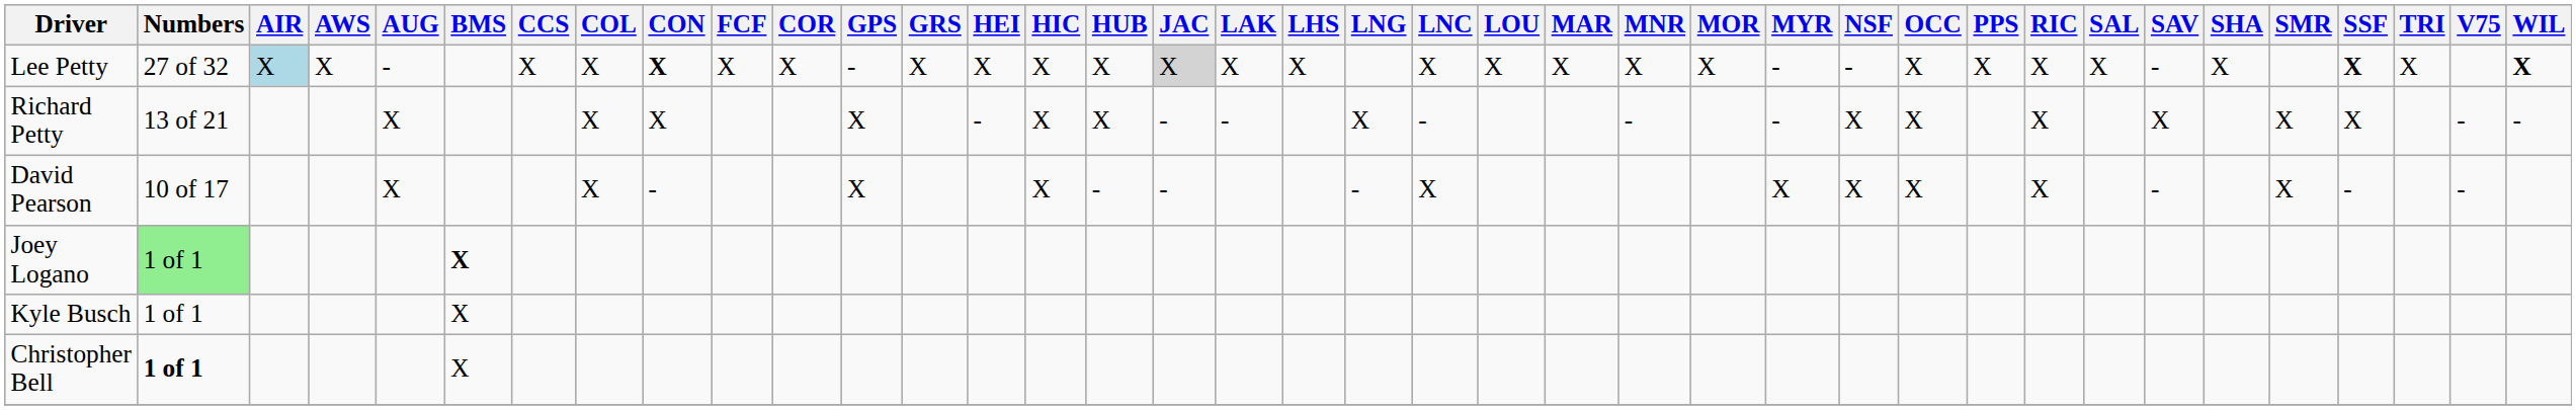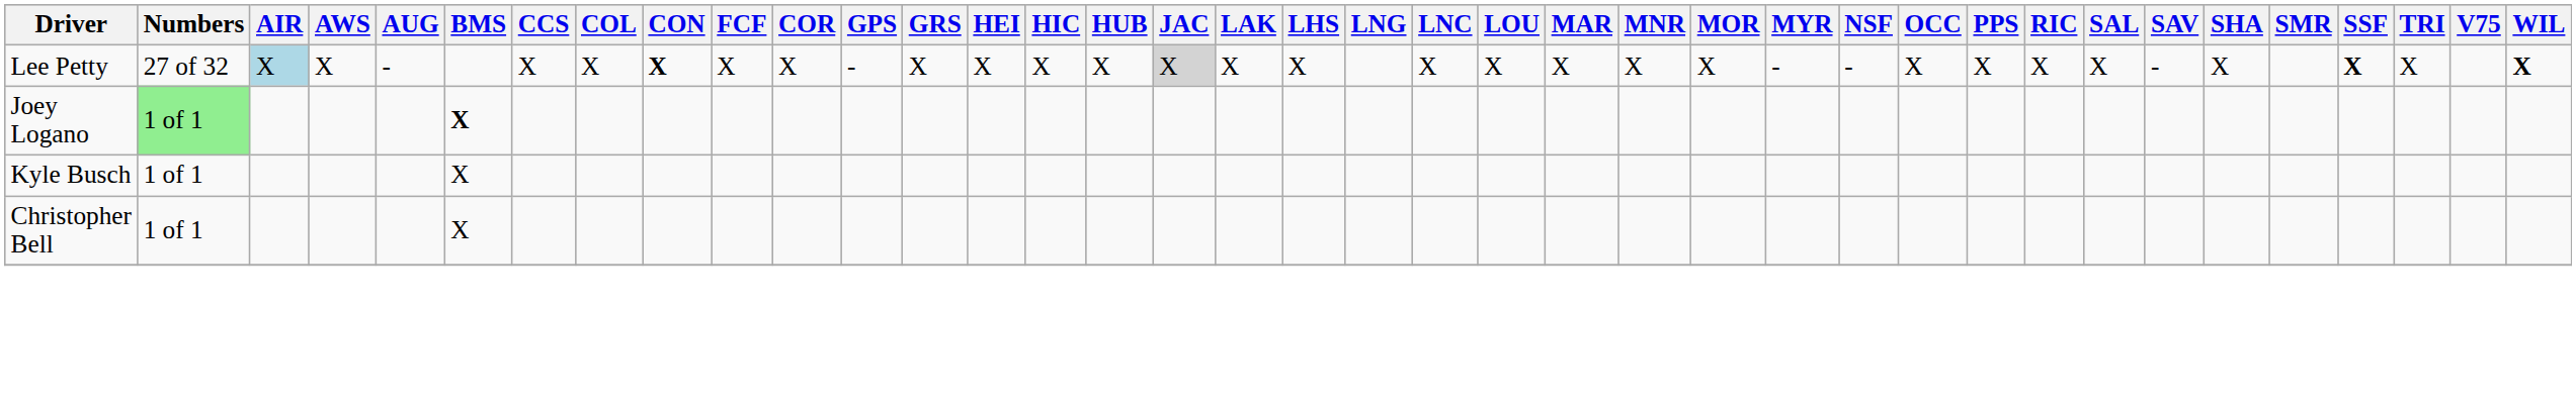 <table class="wikitable">
 <tr>
 <th>Driver</th>
 <th>Numbers</th>
 <th><a href='#'>AIR</a></th>
 <th><a href='#'>AWS</a></th>
 <th><a href='#'>AUG</a></th>
 <th><a href='#'>BMS</a></th>
 <th><a href='#'>CCS</a></th>
 <th><a href='#'>COL</a></th>
 <th><a href='#'>CON</a></th>
 <th><a href='#'>FCF</a></th>
 <th><a href='#'>COR</a></th>
 <th><a href='#'>GPS</a></th>
 <th><a href='#'>GRS</a></th>
 <th><a href='#'>HEI</a></th>
 <th><a href='#'>HIC</a></th>
 <th><a href='#'>HUB</a></th>
 <th><a href='#'>JAC</a></th>
 <th><a href='#'>LAK</a></th>
 <th><a href='#'>LHS</a></th>
 <th><a href='#'>LNG</a></th>
 <th><a href='#'>LNC</a></th>
 <th><a href='#'>LOU</a></th>
 <th><a href='#'>MAR</a></th>
 <th><a href='#'>MNR</a></th>
 <th><a href='#'>MOR</a></th>
 <th><a href='#'>MYR</a></th>
 <th><a href='#'>NSF</a></th>
 <th><a href='#'>OCC</a></th>
 <th><a href='#'>PPS</a></th>
 <th><a href='#'>RIC</a></th>
 <th><a href='#'>SAL</a></th>
 <th><a href='#'>SAV</a></th>
 <th><a href='#'>SHA</a></th>
 <th><a href='#'>SMR</a></th>
 <th><a href='#'>SSF</a></th>
 <th><a href='#'>TRI</a></th>
 <th><a href='#'>V75</a></th>
 <th><a href='#'>WIL</a></th>
 </tr>
 <tr>
 <td>Lee Petty</td>
 <td>27 of 32</td>
 <td style="background: lightblue;">X</td>
 <td>X</td>
 <td>-</td>
 <td></td>
 <td>X</td>
 <td>X</td>
 <td><strong>X</strong></td>
 <td>X</td>
 <td>X</td>
 <td>-</td>
 <td>X</td>
 <td>X</td>
 <td>X</td>
 <td>X</td>
 <td style="background: lightgrey;">X</td>
 <td>X</td>
 <td>X</td>
 <td></td>
 <td>X</td>
 <td>X</td>
 <td>X</td>
 <td>X</td>
 <td>X</td>
 <td>-</td>
 <td>-</td>
 <td>X</td>
 <td>X</td>
 <td>X</td>
 <td>X</td>
 <td>-</td>
 <td>X</td>
 <td></td>
 <td><strong>X</strong></td>
 <td>X</td>
 <td></td>
 <td><strong>X</strong></td>
-</tr>
-<tr>
-<td>Richard Petty</td>
-<td>13 of 21</td>
-<td></td>
-<td></td>
-<td>X</td>
-<td></td>
-<td></td>
-<td>X</td>
-<td>X</td>
-<td></td>
-<td></td>
-<td>X</td>
-<td></td>
-<td>-</td>
-<td>X</td>
-<td>X</td>
-<td>-</td>
-<td>-</td>
-<td></td>
-<td>X</td>
-<td>-</td>
-<td></td>
-<td></td>
-<td>-</td>
-<td></td>
-<td>-</td>
-<td>X</td>
-<td>X</td>
-<td></td>
-<td>X</td>
-<td></td>
-<td>X</td>
-<td></td>
-<td>X</td>
-<td>X</td>
-<td></td>
-<td>-</td>
-<td>-</td>
-</tr>
-<tr>
-<td>David Pearson</td>
-<td>10 of 17</td>
-<td></td>
-<td></td>
-<td>X</td>
-<td></td>
-<td></td>
-<td>X</td>
-<td>-</td>
-<td></td>
-<td></td>
-<td>X</td>
-<td></td>
-<td></td>
-<td>X</td>
-<td>-</td>
-<td>-</td>
-<td></td>
-<td></td>
-<td>-</td>
-<td>X</td>
-<td></td>
-<td></td>
-<td></td>
-<td></td>
-<td>X</td>
-<td>X</td>
-<td>X</td>
-<td></td>
-<td>X</td>
-<td></td>
-<td>-</td>
-<td></td>
-<td>X</td>
-<td>-</td>
-<td></td>
-<td>-</td>
-<td></td>
 </tr>
 <tr>
 <td>Joey Logano</td>
 <td style="background: lightgreen;">1 of 1</td>
 <td></td>
 <td></td>
 <td></td>
 <td><strong>X</strong></td>
 <td></td>
 <td></td>
 <td></td>
 <td></td>
 <td></td>
 <td></td>
 <td></td>
 <td></td>
 <td></td>
 <td></td>
 <td></td>
 <td></td>
 <td></td>
 <td></td>
 <td></td>
 <td></td>
 <td></td>
 <td></td>
 <td></td>
 <td></td>
 <td></td>
 <td></td>
 <td></td>
 <td></td>
 <td></td>
 <td></td>
 <td></td>
 <td></td>
 <td></td>
 <td></td>
 <td></td>
 <td></td>
 </tr>
 <tr>
 <td>Kyle Busch</td>
 <td>1 of 1</td>
 <td></td>
 <td></td>
 <td></td>
 <td>X</td>
 <td></td>
 <td></td>
 <td></td>
 <td></td>
 <td></td>
 <td></td>
 <td></td>
 <td></td>
 <td></td>
 <td></td>
 <td></td>
 <td></td>
 <td></td>
 <td></td>
 <td></td>
 <td></td>
 <td></td>
 <td></td>
 <td></td>
 <td></td>
 <td></td>
 <td></td>
 <td></td>
 <td></td>
 <td></td>
 <td></td>
 <td></td>
 <td></td>
 <td></td>
 <td></td>
 <td></td>
 <td></td>
 </tr>
 <tr>
 <td>Christopher Bell</td>
-<td><strong>1 of 1</strong></td>
+<td>1 of 1</td>
 <td></td>
 <td></td>
 <td></td>
 <td>X</td>
 <td></td>
 <td></td>
 <td></td>
 <td></td>
 <td></td>
 <td></td>
 <td></td>
 <td></td>
 <td></td>
 <td></td>
 <td></td>
 <td></td>
 <td></td>
 <td></td>
 <td></td>
 <td></td>
 <td></td>
 <td></td>
 <td></td>
 <td></td>
 <td></td>
 <td></td>
 <td></td>
 <td></td>
 <td></td>
 <td></td>
 <td></td>
 <td></td>
 <td></td>
 <td></td>
 <td></td>
 <td></td>
 </tr>
 <tr>
 </tr>
 </table>
